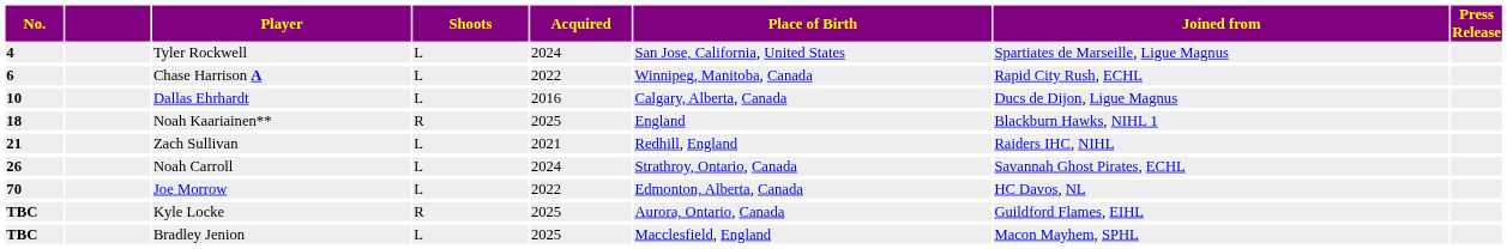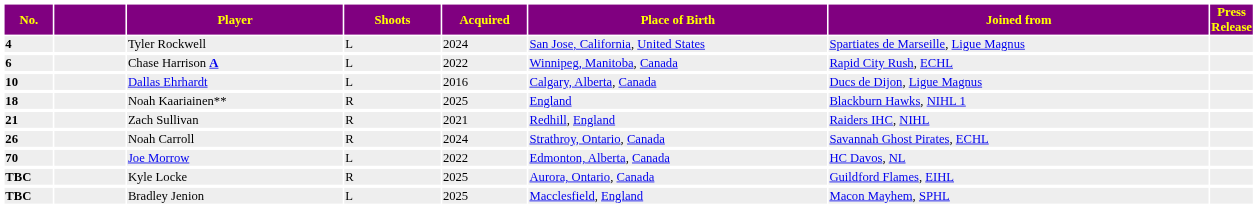 <table>
 <tr bgcolor="purple" style="color: yellow">
 <th width=4%>No.</th>
 <th width=6%></th>
 <th width=18%>Player</th>
 <th width=8%>Shoots</th>
 <th width=7%>Acquired</th>
 <th width=25%>Place of Birth</th>
 <th width=32%>Joined from</th>
 <th width=10%>Press Release</th>
 </tr>
 <tr style="background:#eee;">
 <td><strong>4</strong></td>
 <td></td>
 <td align="left">Tyler Rockwell</td>
 <td>L</td>
 <td>2024</td>
 <td><a href='#'>San Jose, California</a>, <a href='#'>United States</a></td>
 <td><a href='#'>Spartiates de Marseille</a>, <a href='#'>Ligue Magnus</a></td>
 <td></td>
 </tr>
 <tr>
 </tr>
 <tr style="background:#eee;">
 <td><strong>6</strong></td>
 <td></td>
 <td align="left">Chase Harrison <a href='#'><strong>A</strong></a></td>
 <td>L</td>
 <td>2022</td>
 <td><a href='#'>Winnipeg, Manitoba</a>, <a href='#'>Canada</a></td>
 <td><a href='#'>Rapid City Rush</a>, <a href='#'>ECHL</a></td>
 <td></td>
 </tr>
 <tr>
 </tr>
 <tr style="background:#eee;">
 <td><strong>10</strong></td>
 <td></td>
 <td align="left"><a href='#'>Dallas Ehrhardt</a></td>
 <td>L</td>
 <td>2016</td>
 <td><a href='#'>Calgary, Alberta</a>, <a href='#'>Canada</a></td>
 <td><a href='#'>Ducs de Dijon</a>, <a href='#'>Ligue Magnus</a></td>
 <td></td>
 </tr>
 <tr>
 </tr>
 <tr style="background:#eee;">
 <td><strong>18</strong></td>
 <td></td>
 <td align="left">Noah Kaariainen**</td>
 <td>R</td>
 <td>2025</td>
 <td><a href='#'>England</a></td>
 <td><a href='#'>Blackburn Hawks</a>, <a href='#'>NIHL 1</a></td>
 <td></td>
 </tr>
 <tr>
 </tr>
 <tr style="background:#eee;">
 <td><strong>21</strong></td>
 <td></td>
 <td align="left">Zach Sullivan</td>
-<td>L</td>
+<td>R</td>
 <td>2021</td>
 <td><a href='#'>Redhill</a>, <a href='#'>England</a></td>
 <td><a href='#'>Raiders IHC</a>, <a href='#'>NIHL</a></td>
 <td></td>
 </tr>
 <tr>
 </tr>
 <tr style="background:#eee;">
 <td><strong>26</strong></td>
 <td></td>
 <td align="left">Noah Carroll</td>
-<td>L</td>
+<td>R</td>
 <td>2024</td>
 <td><a href='#'>Strathroy, Ontario</a>, <a href='#'>Canada</a></td>
 <td><a href='#'>Savannah Ghost Pirates</a>, <a href='#'>ECHL</a></td>
 <td></td>
 </tr>
 <tr>
 </tr>
 <tr style="background:#eee;">
 <td><strong>70</strong></td>
 <td></td>
 <td align="left"><a href='#'>Joe Morrow</a></td>
 <td>L</td>
 <td>2022</td>
 <td><a href='#'>Edmonton, Alberta</a>, <a href='#'>Canada</a></td>
 <td><a href='#'>HC Davos</a>, <a href='#'>NL</a></td>
 <td></td>
 </tr>
 <tr>
 </tr>
 <tr style="background:#eee;">
 <td><strong>TBC</strong></td>
 <td></td>
 <td align="left">Kyle Locke</td>
 <td>R</td>
 <td>2025</td>
 <td><a href='#'>Aurora, Ontario</a>, <a href='#'>Canada</a></td>
 <td><a href='#'>Guildford Flames</a>, <a href='#'>EIHL</a></td>
 <td></td>
 </tr>
 <tr>
 </tr>
 <tr style="background:#eee;">
 <td><strong>TBC</strong></td>
 <td></td>
 <td align="left">Bradley Jenion</td>
 <td>L</td>
 <td>2025</td>
 <td><a href='#'>Macclesfield</a>, <a href='#'>England</a></td>
 <td><a href='#'>Macon Mayhem</a>, <a href='#'>SPHL</a></td>
 <td></td>
 </tr>
 <tr>
 </tr>
 </table>
